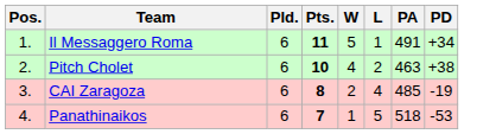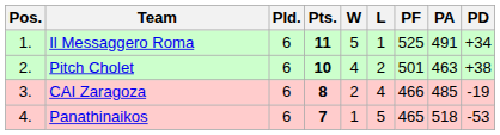 <table class="wikitable" style="text-align:center">
 <tr>
 <th width=15>Pos.</th>
 <th width=220>Team</th>
 <th width=20>Pld.</th>
 <th width=20>Pts.</th>
 <th width=20>W</th>
 <th width=20>L</th>
+<th width=20>PF</th>
 <th width=20>PA</th>
 <th width=20>PD</th>
 </tr>
 <tr style="background: #ccffcc;">
 <td>1.</td>
 <td align=left> <a href='#'>Il Messaggero Roma</a></td>
 <td>6</td>
 <td><strong>11</strong></td>
 <td>5</td>
 <td>1</td>
+<td>525</td>
 <td>491</td>
 <td>+34</td>
 </tr>
 <tr style="background: #ccffcc;">
 <td>2.</td>
 <td align=left> <a href='#'>Pitch Cholet</a></td>
 <td>6</td>
 <td><strong>10</strong></td>
 <td>4</td>
 <td>2</td>
+<td>501</td>
 <td>463</td>
 <td>+38</td>
 </tr>
 <tr style="background: #ffcccc;">
 <td>3.</td>
 <td align=left> <a href='#'>CAI Zaragoza</a></td>
 <td>6</td>
 <td><strong>8</strong></td>
 <td>2</td>
 <td>4</td>
+<td>466</td>
 <td>485</td>
 <td>-19</td>
 </tr>
 <tr style="background: #ffcccc;">
 <td>4.</td>
 <td align=left> <a href='#'>Panathinaikos</a></td>
 <td>6</td>
 <td><strong>7</strong></td>
 <td>1</td>
 <td>5</td>
+<td>465</td>
 <td>518</td>
 <td>-53</td>
 </tr>
 </table>
